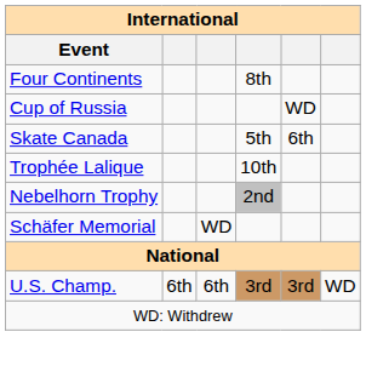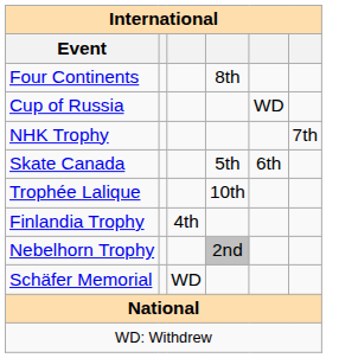 <table class="wikitable" style="text-align:center">
 <tr>
 <th style="background-color: #ffdead; " colspan=6 align=center>International</th>
 </tr>
 <tr>
 <th>Event</th>
 <th></th>
 <th></th>
 <th></th>
 <th></th>
 <th></th>
 </tr>
 <tr>
 <td align=left><a href='#'>Four Continents</a></td>
 <td></td>
 <td></td>
 <td>8th</td>
 <td></td>
 <td></td>
 </tr>
 <tr>
 <td align=left> <a href='#'>Cup of Russia</a></td>
 <td></td>
 <td></td>
 <td></td>
 <td>WD</td>
 <td></td>
 </tr>
 <tr>
+<td align=left> <a href='#'>NHK Trophy</a></td>
+<td></td>
+<td></td>
+<td></td>
+<td></td>
+<td>7th</td>
+</tr>
+<tr>
 <td align=left> <a href='#'>Skate Canada</a></td>
 <td></td>
 <td></td>
 <td>5th</td>
 <td>6th</td>
 <td></td>
 </tr>
 <tr>
 <td align=left> <a href='#'>Trophée Lalique</a></td>
 <td></td>
 <td></td>
 <td>10th</td>
+<td></td>
+<td></td>
+</tr>
+<tr>
+<td align=left><a href='#'>Finlandia Trophy</a></td>
+<td></td>
+<td>4th</td>
+<td></td>
 <td></td>
 <td></td>
 </tr>
 <tr>
 <td align=left><a href='#'>Nebelhorn Trophy</a></td>
 <td></td>
 <td></td>
 <td bgcolor=silver>2nd</td>
 <td></td>
 <td></td>
 </tr>
 <tr>
 <td align=left><a href='#'>Schäfer Memorial</a></td>
 <td></td>
 <td>WD</td>
 <td></td>
 <td></td>
 <td></td>
 </tr>
 <tr>
 <th style="background-color: #ffdead; " colspan=6 align=center>National</th>
 </tr>
 <tr>
-<td align=left><a href='#'>U.S. Champ.</a></td>
-<td>6th</td>
-<td>6th</td>
-<td bgcolor=cc9966>3rd</td>
-<td bgcolor=cc9966>3rd</td>
-<td>WD</td>
-</tr>
-<tr>
 <td colspan=6 align=center><small> WD: Withdrew </small></td>
 </tr>
 </table>
